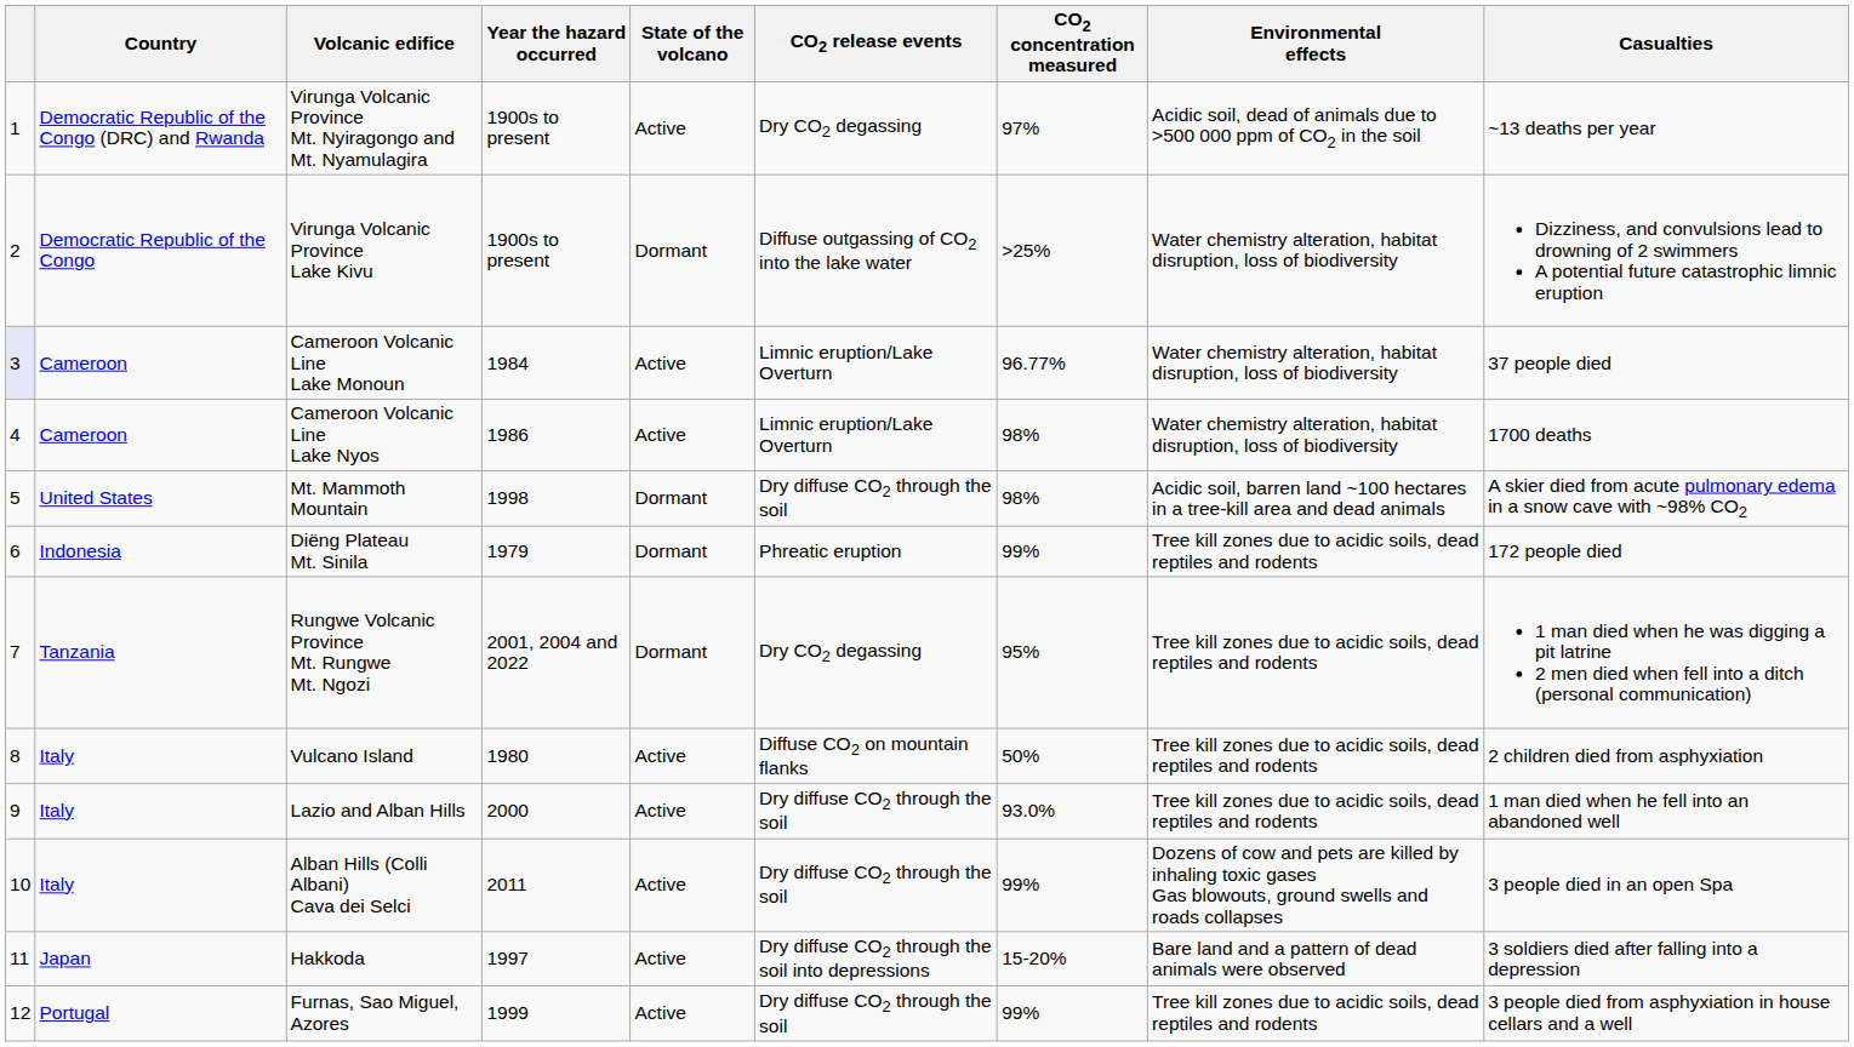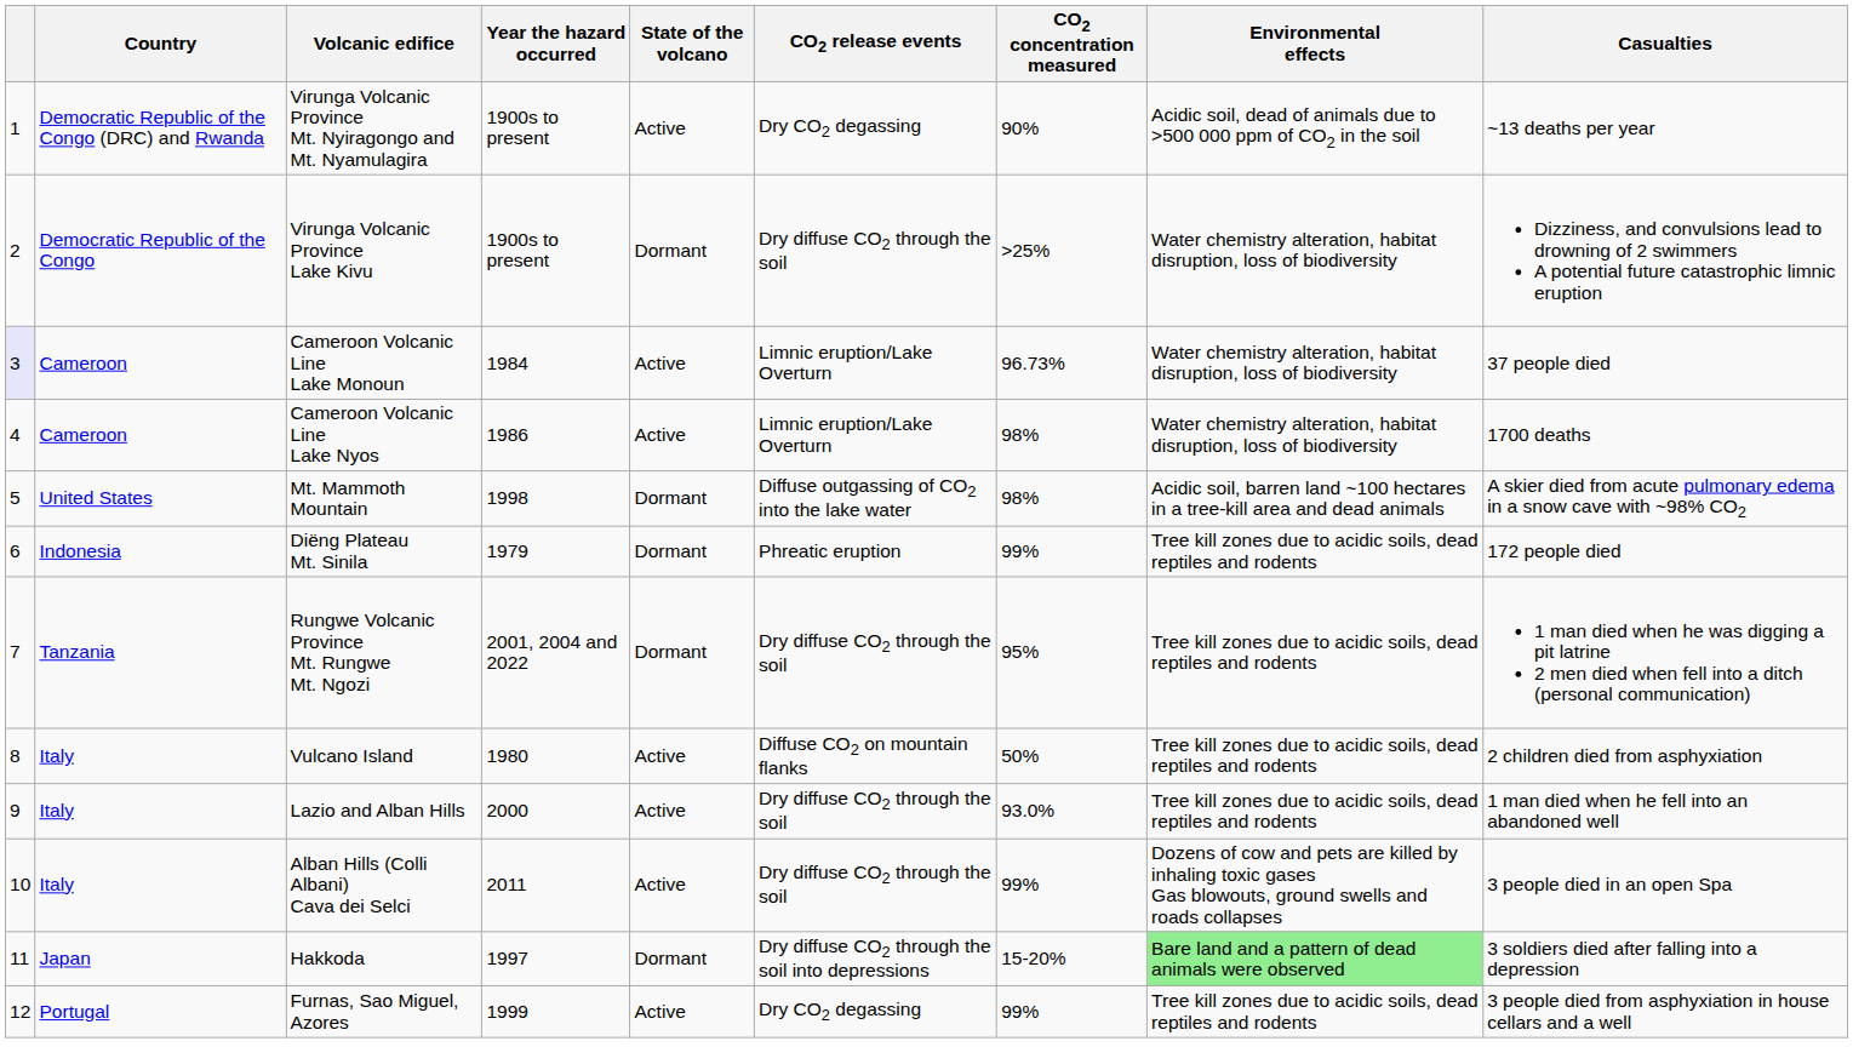 <table class="wikitable">
 <tr>
 <th></th>
 <th>Country</th>
 <th>Volcanic edifice</th>
 <th>Year the hazard occurred</th>
 <th>State of the volcano</th>
 <th>CO<sub>2</sub> release events</th>
 <th>CO<sub>2</sub> concentration<br>measured</th>
 <th>Environmental<br>effects</th>
 <th>Casualties</th>
 </tr>
 <tr>
 <td>1</td>
 <td><a href='#'>Democratic Republic of the Congo</a> (DRC) and <a href='#'>Rwanda</a></td>
 <td>Virunga Volcanic Province<br>Mt. Nyiragongo and Mt. Nyamulagira</td>
 <td>1900s to present</td>
 <td>Active</td>
 <td>Dry CO<sub>2</sub> degassing</td>
-<td>97%</td>
+<td>90%</td>
 <td>Acidic soil, dead of animals due to ˃500 000 ppm of CO<sub>2</sub> in the soil</td>
 <td>~13 deaths per year</td>
 </tr>
 <tr>
 <td>2</td>
 <td><a href='#'>Democratic Republic of the Congo</a></td>
 <td>Virunga Volcanic Province<br>Lake Kivu</td>
 <td>1900s to present</td>
 <td>Dormant</td>
-<td>Diffuse outgassing of CO<sub>2</sub> into the lake water</td>
+<td>Dry diffuse CO<sub>2</sub> through the soil</td>
 <td>˃25%</td>
 <td>Water chemistry alteration, habitat disruption, loss of biodiversity</td>
 <td><br><ul><li>Dizziness, and convulsions lead to drowning of 2 swimmers</li><li>A potential future catastrophic limnic eruption</li></ul></td>
 </tr>
 <tr>
 <td style="background: lavender;">3</td>
 <td><a href='#'>Cameroon</a></td>
 <td>Cameroon Volcanic Line<br>Lake Monoun</td>
 <td>1984</td>
 <td>Active</td>
 <td>Limnic eruption/Lake Overturn</td>
-<td>96.77%</td>
+<td>96.73%</td>
 <td>Water chemistry alteration, habitat disruption, loss of biodiversity</td>
 <td>37 people died</td>
 </tr>
 <tr>
 <td>4</td>
 <td><a href='#'>Cameroon</a></td>
 <td>Cameroon Volcanic Line<br>Lake Nyos</td>
 <td>1986</td>
 <td>Active</td>
 <td>Limnic eruption/Lake Overturn</td>
 <td>98%</td>
 <td>Water chemistry alteration, habitat disruption, loss of biodiversity</td>
 <td>1700 deaths</td>
 </tr>
 <tr>
 <td>5</td>
 <td><a href='#'>United States</a></td>
 <td>Mt. Mammoth Mountain</td>
 <td>1998</td>
 <td>Dormant</td>
-<td>Dry diffuse CO<sub>2</sub> through the soil</td>
+<td>Diffuse outgassing of CO<sub>2</sub> into the lake water</td>
 <td>98%</td>
 <td>Acidic soil, barren land ~100 hectares in a tree-kill area and dead animals</td>
 <td>A skier died from acute <a href='#'>pulmonary edema</a> in a snow cave with ~98% CO<sub>2</sub></td>
 </tr>
 <tr>
 <td>6</td>
 <td><a href='#'>Indonesia</a></td>
 <td>Diëng Plateau<br>Mt. Sinila</td>
 <td>1979</td>
 <td>Dormant</td>
 <td>Phreatic eruption</td>
 <td>99%</td>
 <td>Tree kill zones due to acidic soils, dead reptiles and rodents</td>
 <td>172 people died</td>
 </tr>
 <tr>
 <td>7</td>
 <td><a href='#'>Tanzania</a></td>
 <td>Rungwe Volcanic Province<br>Mt. Rungwe<br>Mt. Ngozi</td>
 <td>2001, 2004 and 2022</td>
 <td>Dormant</td>
-<td>Dry CO<sub>2</sub> degassing</td>
+<td>Dry diffuse CO<sub>2</sub> through the soil</td>
 <td>95%</td>
 <td>Tree kill zones due to acidic soils, dead reptiles and rodents</td>
 <td><br><ul><li>1 man died when he was digging a pit latrine</li><li>2 men died when fell into a ditch (personal communication)</li></ul></td>
 </tr>
 <tr>
 <td>8</td>
 <td><a href='#'>Italy</a></td>
 <td>Vulcano Island</td>
 <td>1980</td>
 <td>Active</td>
 <td>Diffuse CO<sub>2</sub> on mountain flanks</td>
 <td>50%</td>
 <td>Tree kill zones due to acidic soils, dead reptiles and rodents</td>
 <td>2 children died from asphyxiation</td>
 </tr>
 <tr>
 <td>9</td>
 <td><a href='#'>Italy</a></td>
 <td>Lazio and Alban Hills</td>
 <td>2000</td>
 <td>Active</td>
 <td>Dry diffuse CO<sub>2</sub> through the soil</td>
 <td>93.0%</td>
 <td>Tree kill zones due to acidic soils, dead reptiles and rodents</td>
 <td>1 man died when he fell into an abandoned well</td>
 </tr>
 <tr>
 <td>10</td>
 <td><a href='#'>Italy</a></td>
 <td>Alban Hills (Colli Albani)<br>Cava dei Selci</td>
 <td>2011</td>
 <td>Active</td>
 <td>Dry diffuse CO<sub>2</sub> through the soil</td>
 <td>99%</td>
 <td>Dozens of cow and pets are killed by inhaling toxic gases<br>Gas blowouts, ground swells and roads collapses</td>
 <td>3 people died in an open Spa</td>
 </tr>
 <tr>
 <td>11</td>
 <td><a href='#'>Japan</a></td>
 <td>Hakkoda</td>
 <td>1997</td>
-<td>Active</td>
+<td>Dormant</td>
 <td>Dry diffuse CO<sub>2</sub> through the soil into depressions</td>
 <td>15-20%</td>
-<td>Bare land and a pattern of dead animals were observed</td>
+<td style="background: lightgreen;">Bare land and a pattern of dead animals were observed</td>
 <td>3 soldiers died after falling into a depression</td>
 </tr>
 <tr>
 <td>12</td>
 <td><a href='#'>Portugal</a></td>
 <td>Furnas, Sao Miguel,<br>Azores</td>
 <td>1999</td>
 <td>Active</td>
-<td>Dry diffuse CO<sub>2</sub> through the soil</td>
+<td>Dry CO<sub>2</sub> degassing</td>
 <td>99%</td>
 <td>Tree kill zones due to acidic soils, dead reptiles and rodents</td>
 <td>3 people died from asphyxiation in house cellars and a well</td>
 </tr>
 </table>
